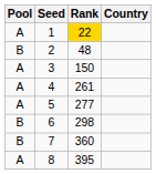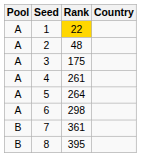 <table class="wikitable sortable" style="text-align:center">
 <tr>
 <th>Pool</th>
 <th>Seed</th>
 <th>Rank</th>
 <th>Country</th>
 </tr>
 <tr>
 <td>A</td>
 <td>1</td>
 <td style="background: gold;">22</td>
 <td align=left></td>
 </tr>
 <tr>
-<td>B</td>
+<td>A</td>
 <td>2</td>
 <td>48</td>
 <td align=left></td>
 </tr>
 <tr>
 <td>A</td>
 <td>3</td>
-<td>150</td>
+<td>175</td>
 <td align=left></td>
 </tr>
 <tr>
 <td>A</td>
 <td>4</td>
 <td>261</td>
 <td align=left></td>
 </tr>
 <tr>
 <td>A</td>
 <td>5</td>
-<td>277</td>
+<td>264</td>
 <td align=left></td>
 </tr>
 <tr>
-<td>B</td>
+<td>A</td>
 <td>6</td>
 <td>298</td>
 <td align=left></td>
 </tr>
 <tr>
 <td>B</td>
 <td>7</td>
-<td>360</td>
+<td>361</td>
 <td align=left></td>
 </tr>
 <tr>
-<td>A</td>
+<td>B</td>
 <td>8</td>
 <td>395</td>
 <td align=left></td>
 </tr>
 </table>
